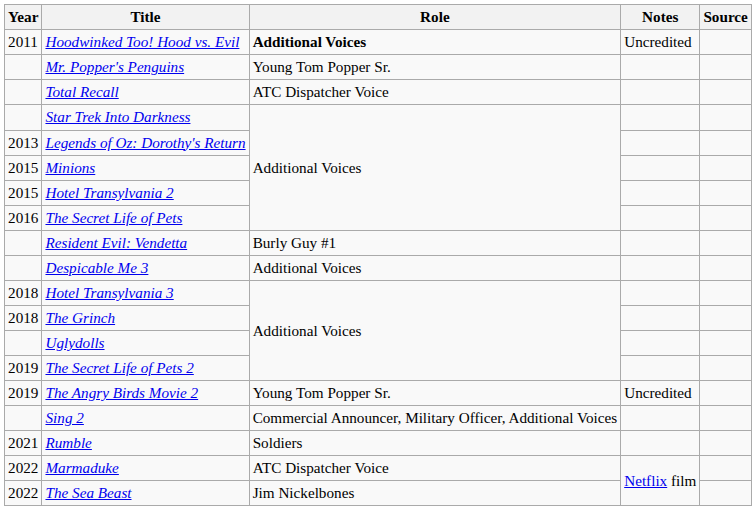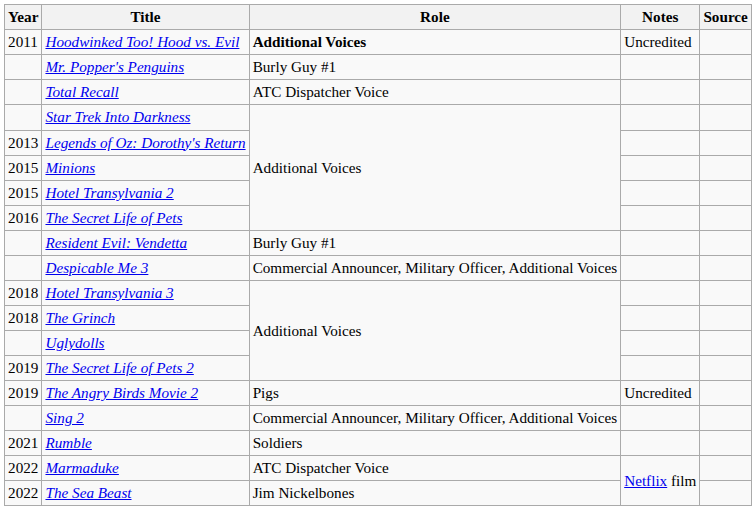 <table class="wikitable sortable plainrowheaders" style="width=95%; font-size: 95%;">
 <tr>
 <th>Year </th>
 <th>Title</th>
 <th>Role</th>
 <th class="unsortable">Notes </th>
 <th class="unsortable">Source</th>
 </tr>
 <tr>
 <td>2011</td>
 <td><em><a href='#'>Hoodwinked Too! Hood vs. Evil</a></em></td>
 <td><strong>Additional Voices</strong></td>
 <td>Uncredited</td>
 <td></td>
 </tr>
 <tr>
 <td></td>
 <td><em><a href='#'>Mr. Popper's Penguins</a></em></td>
-<td>Young Tom Popper Sr.</td>
+<td>Burly Guy #1</td>
 <td></td>
 <td></td>
 </tr>
 <tr>
 <td></td>
 <td><em><a href='#'>Total Recall</a></em></td>
 <td>ATC Dispatcher Voice</td>
 <td></td>
 <td></td>
 </tr>
 <tr>
 <td></td>
 <td><em><a href='#'>Star Trek Into Darkness</a></em></td>
 <td rowspan="5">Additional Voices</td>
 <td></td>
 <td></td>
 </tr>
 <tr>
 <td>2013</td>
 <td><em><a href='#'>Legends of Oz: Dorothy's Return</a></em></td>
 <td></td>
 <td></td>
 </tr>
 <tr>
 <td>2015</td>
 <td><em><a href='#'>Minions</a></em></td>
 <td></td>
 <td></td>
 </tr>
 <tr>
 <td>2015</td>
 <td><em><a href='#'>Hotel Transylvania 2</a></em></td>
 <td></td>
 <td></td>
 </tr>
 <tr>
 <td>2016</td>
 <td><em><a href='#'>The Secret Life of Pets</a></em></td>
 <td></td>
 <td></td>
 </tr>
 <tr>
 <td></td>
 <td><em><a href='#'>Resident Evil: Vendetta</a></em></td>
 <td>Burly Guy #1</td>
 <td></td>
 <td></td>
 </tr>
 <tr>
 <td></td>
 <td><em><a href='#'>Despicable Me 3</a></em></td>
-<td>Additional Voices</td>
+<td>Commercial Announcer, Military Officer, Additional Voices</td>
 <td></td>
 <td></td>
 </tr>
 <tr>
 <td>2018</td>
 <td><em><a href='#'>Hotel Transylvania 3</a></em></td>
 <td rowspan="4">Additional Voices</td>
 <td></td>
 <td></td>
 </tr>
 <tr>
 <td>2018</td>
 <td><em><a href='#'>The Grinch</a></em></td>
 <td></td>
 <td></td>
 </tr>
 <tr>
 <td></td>
 <td><em><a href='#'>Uglydolls</a></em></td>
 <td></td>
 <td></td>
 </tr>
 <tr>
 <td>2019</td>
 <td><em><a href='#'>The Secret Life of Pets 2</a></em></td>
 <td></td>
 <td></td>
 </tr>
 <tr>
 <td>2019</td>
 <td><em><a href='#'>The Angry Birds Movie 2</a></em></td>
-<td>Young Tom Popper Sr.</td>
+<td>Pigs</td>
 <td>Uncredited</td>
 <td></td>
 </tr>
 <tr>
 <td></td>
 <td><em><a href='#'>Sing 2</a></em></td>
 <td>Commercial Announcer, Military Officer, Additional Voices</td>
 <td></td>
 <td></td>
 </tr>
 <tr>
 <td>2021</td>
 <td><em><a href='#'>Rumble</a></em></td>
 <td>Soldiers</td>
 <td></td>
 <td></td>
 </tr>
 <tr>
 <td>2022</td>
 <td><em><a href='#'>Marmaduke</a></em></td>
 <td>ATC Dispatcher Voice</td>
 <td rowspan="2"><a href='#'>Netflix</a> film</td>
 <td></td>
 </tr>
 <tr>
 <td>2022</td>
 <td><em><a href='#'>The Sea Beast</a></em></td>
 <td>Jim Nickelbones</td>
 <td></td>
 </tr>
 </table>
